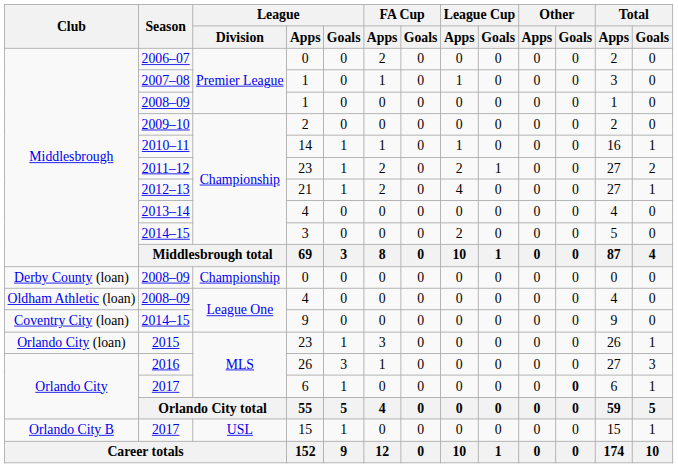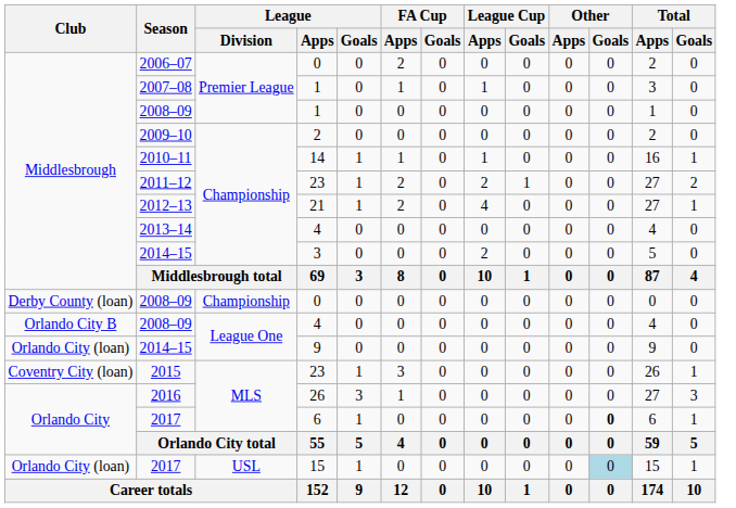 <table class="wikitable" style="text-align: center;">
 <tr>
 <th rowspan="2">Club</th>
 <th rowspan="2">Season</th>
 <th colspan="3">League</th>
 <th colspan="2">FA Cup</th>
 <th colspan="2">League Cup</th>
 <th colspan="2">Other</th>
 <th colspan="2">Total</th>
 </tr>
 <tr>
 <th>Division</th>
 <th>Apps</th>
 <th>Goals</th>
 <th>Apps</th>
 <th>Goals</th>
 <th>Apps</th>
 <th>Goals</th>
 <th>Apps</th>
 <th>Goals</th>
 <th>Apps</th>
 <th>Goals</th>
 </tr>
 <tr>
 <td rowspan="10" valign="center"><a href='#'>Middlesbrough</a></td>
 <td><a href='#'>2006–07</a></td>
 <td rowspan="3"><a href='#'>Premier League</a></td>
 <td>0</td>
 <td>0</td>
 <td>2</td>
 <td>0</td>
 <td>0</td>
 <td>0</td>
 <td>0</td>
 <td>0</td>
 <td>2</td>
 <td>0</td>
 </tr>
 <tr>
 <td><a href='#'>2007–08</a></td>
 <td>1</td>
 <td>0</td>
 <td>1</td>
 <td>0</td>
 <td>1</td>
 <td>0</td>
 <td>0</td>
 <td>0</td>
 <td>3</td>
 <td>0</td>
 </tr>
 <tr>
 <td><a href='#'>2008–09</a></td>
 <td>1</td>
 <td>0</td>
 <td>0</td>
 <td>0</td>
 <td>0</td>
 <td>0</td>
 <td>0</td>
 <td>0</td>
 <td>1</td>
 <td>0</td>
 </tr>
 <tr>
 <td><a href='#'>2009–10</a></td>
 <td rowspan="6"><a href='#'>Championship</a></td>
 <td>2</td>
 <td>0</td>
 <td>0</td>
 <td>0</td>
 <td>0</td>
 <td>0</td>
 <td>0</td>
 <td>0</td>
 <td>2</td>
 <td>0</td>
 </tr>
 <tr>
 <td><a href='#'>2010–11</a></td>
 <td>14</td>
 <td>1</td>
 <td>1</td>
 <td>0</td>
 <td>1</td>
 <td>0</td>
 <td>0</td>
 <td>0</td>
 <td>16</td>
 <td>1</td>
 </tr>
 <tr>
 <td><a href='#'>2011–12</a></td>
 <td>23</td>
 <td>1</td>
 <td>2</td>
 <td>0</td>
 <td>2</td>
 <td>1</td>
 <td>0</td>
 <td>0</td>
 <td>27</td>
 <td>2</td>
 </tr>
 <tr>
 <td><a href='#'>2012–13</a></td>
 <td>21</td>
 <td>1</td>
 <td>2</td>
 <td>0</td>
 <td>4</td>
 <td>0</td>
 <td>0</td>
 <td>0</td>
 <td>27</td>
 <td>1</td>
 </tr>
 <tr>
 <td><a href='#'>2013–14</a></td>
 <td>4</td>
 <td>0</td>
 <td>0</td>
 <td>0</td>
 <td>0</td>
 <td>0</td>
 <td>0</td>
 <td>0</td>
 <td>4</td>
 <td>0</td>
 </tr>
 <tr>
 <td><a href='#'>2014–15</a></td>
 <td>3</td>
 <td>0</td>
 <td>0</td>
 <td>0</td>
 <td>2</td>
 <td>0</td>
 <td>0</td>
 <td>0</td>
 <td>5</td>
 <td>0</td>
 </tr>
 <tr>
 <th colspan="2">Middlesbrough total</th>
 <th>69</th>
 <th>3</th>
 <th>8</th>
 <th>0</th>
 <th>10</th>
 <th>1</th>
 <th>0</th>
 <th>0</th>
 <th>87</th>
 <th>4</th>
 </tr>
 <tr>
 <td rowspan="1" valign="center"><a href='#'>Derby County</a> (loan)</td>
 <td><a href='#'>2008–09</a></td>
 <td><a href='#'>Championship</a></td>
 <td>0</td>
 <td>0</td>
 <td>0</td>
 <td>0</td>
 <td>0</td>
 <td>0</td>
 <td>0</td>
 <td>0</td>
 <td>0</td>
 <td>0</td>
 </tr>
 <tr>
-<td rowspan="1" valign="center"><a href='#'>Oldham Athletic</a> (loan)</td>
+<td><a href='#'>Orlando City B</a></td>
 <td><a href='#'>2008–09</a></td>
 <td rowspan="2"><a href='#'>League One</a></td>
 <td>4</td>
 <td>0</td>
 <td>0</td>
 <td>0</td>
 <td>0</td>
 <td>0</td>
 <td>0</td>
 <td>0</td>
 <td>4</td>
 <td>0</td>
 </tr>
 <tr>
-<td rowspan="1" valign="center"><a href='#'>Coventry City</a> (loan)</td>
+<td rowspan="1" valign="center"><a href='#'>Orlando City</a> (loan)</td>
 <td><a href='#'>2014–15</a></td>
 <td>9</td>
 <td>0</td>
 <td>0</td>
 <td>0</td>
 <td>0</td>
 <td>0</td>
 <td>0</td>
 <td>0</td>
 <td>9</td>
 <td>0</td>
 </tr>
 <tr>
-<td rowspan="1" valign="center"><a href='#'>Orlando City</a> (loan)</td>
+<td rowspan="1" valign="center"><a href='#'>Coventry City</a> (loan)</td>
 <td><a href='#'>2015</a></td>
 <td rowspan="3"><a href='#'>MLS</a></td>
 <td>23</td>
 <td>1</td>
 <td>3</td>
 <td>0</td>
 <td>0</td>
 <td>0</td>
 <td>0</td>
 <td>0</td>
 <td>26</td>
 <td>1</td>
 </tr>
 <tr>
 <td rowspan="3"><a href='#'>Orlando City</a></td>
 <td><a href='#'>2016</a></td>
 <td>26</td>
 <td>3</td>
 <td>1</td>
 <td>0</td>
 <td>0</td>
 <td>0</td>
 <td>0</td>
 <td>0</td>
 <td>27</td>
 <td>3</td>
 </tr>
 <tr>
 <td><a href='#'>2017</a></td>
 <td>6</td>
 <td>1</td>
 <td>0</td>
 <td>0</td>
 <td>0</td>
 <td>0</td>
 <td>0</td>
 <td><strong>0</strong></td>
 <td>6</td>
 <td>1</td>
 </tr>
 <tr>
 <th colspan="2">Orlando City total</th>
 <th>55</th>
 <th>5</th>
 <th>4</th>
 <th>0</th>
 <th>0</th>
 <th>0</th>
 <th>0</th>
 <th>0</th>
 <th>59</th>
 <th>5</th>
 </tr>
 <tr>
-<td><a href='#'>Orlando City B</a></td>
+<td rowspan="1" valign="center"><a href='#'>Orlando City</a> (loan)</td>
 <td><a href='#'>2017</a></td>
 <td><a href='#'>USL</a></td>
 <td>15</td>
 <td>1</td>
 <td>0</td>
 <td>0</td>
 <td>0</td>
 <td>0</td>
 <td>0</td>
-<td>0</td>
+<td style="background: lightblue;">0</td>
 <td>15</td>
 <td>1</td>
 </tr>
 <tr>
 <th colspan="3">Career totals</th>
 <th>152</th>
 <th>9</th>
 <th>12</th>
 <th>0</th>
 <th>10</th>
 <th>1</th>
 <th>0</th>
 <th>0</th>
 <th>174</th>
 <th>10</th>
 </tr>
 </table>
